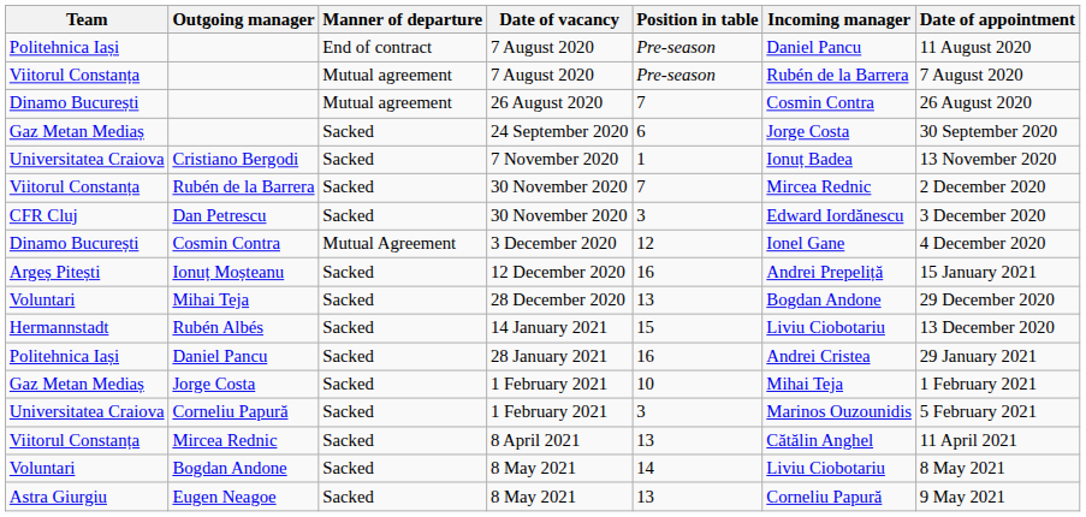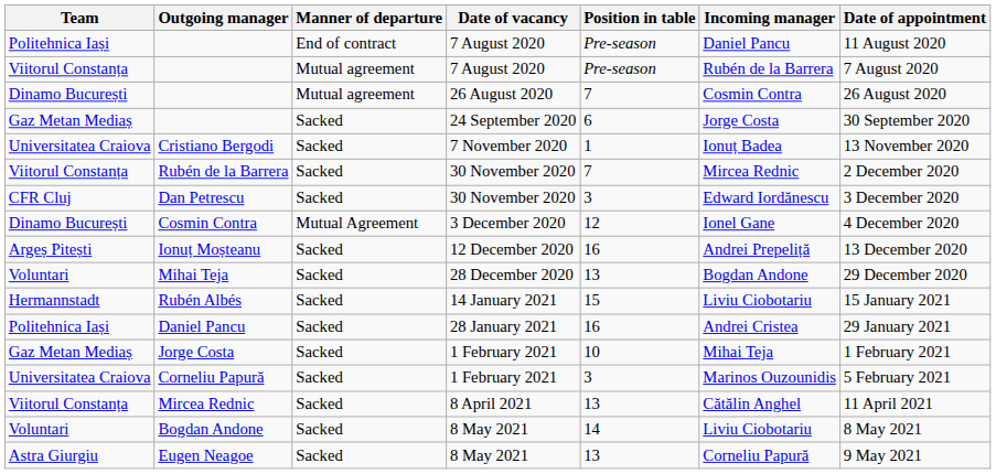 <table class="wikitable sortable">
 <tr>
 <th>Team</th>
 <th>Outgoing manager</th>
 <th>Manner of departure</th>
 <th>Date of vacancy</th>
 <th>Position in table</th>
 <th>Incoming manager</th>
 <th>Date of appointment</th>
 </tr>
 <tr>
 <td><a href='#'>Politehnica Iași</a></td>
 <td> </td>
 <td>End of contract</td>
 <td>7 August 2020</td>
 <td><em>Pre-season</em></td>
 <td> <a href='#'>Daniel Pancu</a></td>
 <td>11 August 2020</td>
 </tr>
 <tr>
 <td><a href='#'>Viitorul Constanța</a></td>
 <td> </td>
 <td>Mutual agreement</td>
 <td>7 August 2020</td>
 <td><em>Pre-season</em></td>
 <td> <a href='#'>Rubén de la Barrera</a></td>
 <td>7 August 2020</td>
 </tr>
 <tr>
 <td><a href='#'>Dinamo București</a></td>
 <td> </td>
 <td>Mutual agreement</td>
 <td>26 August 2020</td>
 <td>7</td>
 <td> <a href='#'>Cosmin Contra</a></td>
 <td>26 August 2020</td>
 </tr>
 <tr>
 <td><a href='#'>Gaz Metan Mediaș</a></td>
 <td> </td>
 <td>Sacked</td>
 <td>24 September 2020</td>
 <td>6</td>
 <td> <a href='#'>Jorge Costa</a></td>
 <td>30 September 2020</td>
 </tr>
 <tr>
 <td><a href='#'>Universitatea Craiova</a></td>
 <td> <a href='#'>Cristiano Bergodi</a></td>
 <td>Sacked</td>
 <td>7 November 2020</td>
 <td>1</td>
 <td> <a href='#'>Ionuț Badea</a></td>
 <td>13 November 2020</td>
 </tr>
 <tr>
 <td><a href='#'>Viitorul Constanța</a></td>
 <td> <a href='#'>Rubén de la Barrera</a></td>
 <td>Sacked</td>
 <td>30 November 2020</td>
 <td>7</td>
 <td> <a href='#'>Mircea Rednic</a></td>
 <td>2 December 2020</td>
 </tr>
 <tr>
 <td><a href='#'>CFR Cluj</a></td>
 <td> <a href='#'>Dan Petrescu</a></td>
 <td>Sacked</td>
 <td>30 November 2020</td>
 <td>3</td>
 <td> <a href='#'>Edward Iordănescu</a></td>
 <td>3 December 2020</td>
 </tr>
 <tr>
 <td><a href='#'>Dinamo București</a></td>
 <td> <a href='#'>Cosmin Contra</a></td>
 <td>Mutual Agreement</td>
 <td>3 December 2020</td>
 <td>12</td>
 <td> <a href='#'>Ionel Gane</a></td>
 <td>4 December 2020</td>
 </tr>
 <tr>
 <td><a href='#'>Argeș Pitești</a></td>
 <td> <a href='#'>Ionuț Moșteanu</a></td>
 <td>Sacked</td>
 <td>12 December 2020</td>
 <td>16</td>
 <td> <a href='#'>Andrei Prepeliță</a></td>
-<td>15 January 2021</td>
+<td>13 December 2020</td>
 </tr>
 <tr>
 <td><a href='#'>Voluntari</a></td>
 <td> <a href='#'>Mihai Teja</a></td>
 <td>Sacked</td>
 <td>28 December 2020</td>
 <td>13</td>
 <td> <a href='#'>Bogdan Andone</a></td>
 <td>29 December 2020</td>
 </tr>
 <tr>
 <td><a href='#'>Hermannstadt</a></td>
 <td> <a href='#'>Rubén Albés</a></td>
 <td>Sacked</td>
 <td>14 January 2021</td>
 <td>15</td>
 <td> <a href='#'>Liviu Ciobotariu</a></td>
-<td>13 December 2020</td>
+<td>15 January 2021</td>
 </tr>
 <tr>
 <td><a href='#'>Politehnica Iași</a></td>
 <td> <a href='#'>Daniel Pancu</a></td>
 <td>Sacked</td>
 <td>28 January 2021</td>
 <td>16</td>
 <td> <a href='#'>Andrei Cristea</a></td>
 <td>29 January 2021</td>
 </tr>
 <tr>
 <td><a href='#'>Gaz Metan Mediaș</a></td>
 <td> <a href='#'>Jorge Costa</a></td>
 <td>Sacked</td>
 <td>1 February 2021</td>
 <td>10</td>
 <td> <a href='#'>Mihai Teja</a></td>
 <td>1 February 2021</td>
 </tr>
 <tr>
 <td><a href='#'>Universitatea Craiova</a></td>
 <td> <a href='#'>Corneliu Papură</a></td>
 <td>Sacked</td>
 <td>1 February 2021</td>
 <td>3</td>
 <td> <a href='#'>Marinos Ouzounidis</a></td>
 <td>5 February 2021</td>
 </tr>
 <tr>
 <td><a href='#'>Viitorul Constanța</a></td>
 <td> <a href='#'>Mircea Rednic</a></td>
 <td>Sacked</td>
 <td>8 April 2021</td>
 <td>13</td>
 <td> <a href='#'>Cătălin Anghel</a></td>
 <td>11 April 2021</td>
 </tr>
 <tr>
 <td><a href='#'>Voluntari</a></td>
 <td> <a href='#'>Bogdan Andone</a></td>
 <td>Sacked</td>
 <td>8 May 2021</td>
 <td>14</td>
 <td> <a href='#'>Liviu Ciobotariu</a></td>
 <td>8 May 2021</td>
 </tr>
 <tr>
 <td><a href='#'>Astra Giurgiu</a></td>
 <td> <a href='#'>Eugen Neagoe</a></td>
 <td>Sacked</td>
 <td>8 May 2021</td>
 <td>13</td>
 <td> <a href='#'>Corneliu Papură</a></td>
 <td>9 May 2021</td>
 </tr>
 </table>
